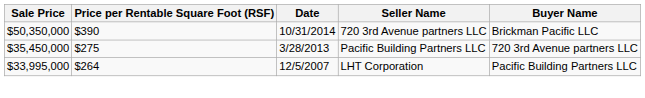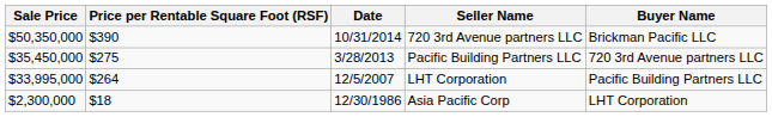 <table class="wikitable sortable">
 <tr>
 <th>Sale Price</th>
 <th>Price per Rentable Square Foot (RSF)</th>
 <th>Date</th>
 <th>Seller Name</th>
 <th>Buyer Name</th>
 </tr>
 <tr>
 <td>$50,350,000</td>
 <td>$390</td>
 <td>10/31/2014</td>
 <td>720 3rd Avenue partners LLC</td>
 <td>Brickman Pacific LLC</td>
 </tr>
 <tr>
 <td>$35,450,000</td>
 <td>$275</td>
 <td>3/28/2013</td>
 <td>Pacific Building Partners LLC</td>
 <td>720 3rd Avenue partners LLC</td>
 </tr>
 <tr>
 <td>$33,995,000</td>
 <td>$264</td>
 <td>12/5/2007</td>
 <td>LHT Corporation</td>
 <td>Pacific Building Partners LLC</td>
 </tr>
+<tr>
+<td>$2,300,000</td>
+<td>$18</td>
+<td>12/30/1986</td>
+<td>Asia Pacific Corp</td>
+<td>LHT Corporation</td>
+</tr>
 </table>
